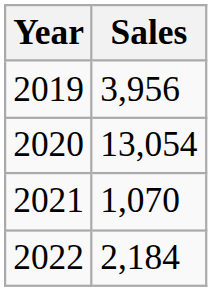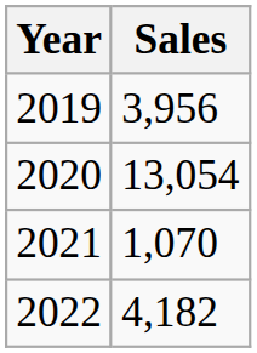 <table class="wikitable sortable mw-collapsible mw-collapsed">
 <tr>
 <th>Year</th>
 <th>Sales</th>
 </tr>
 <tr>
 <td>2019</td>
 <td>3,956</td>
 </tr>
 <tr>
 <td>2020</td>
 <td>13,054</td>
 </tr>
 <tr>
 <td>2021</td>
 <td>1,070</td>
 </tr>
 <tr>
 <td>2022</td>
-<td>2,184</td>
+<td>4,182</td>
 </tr>
 </table>
